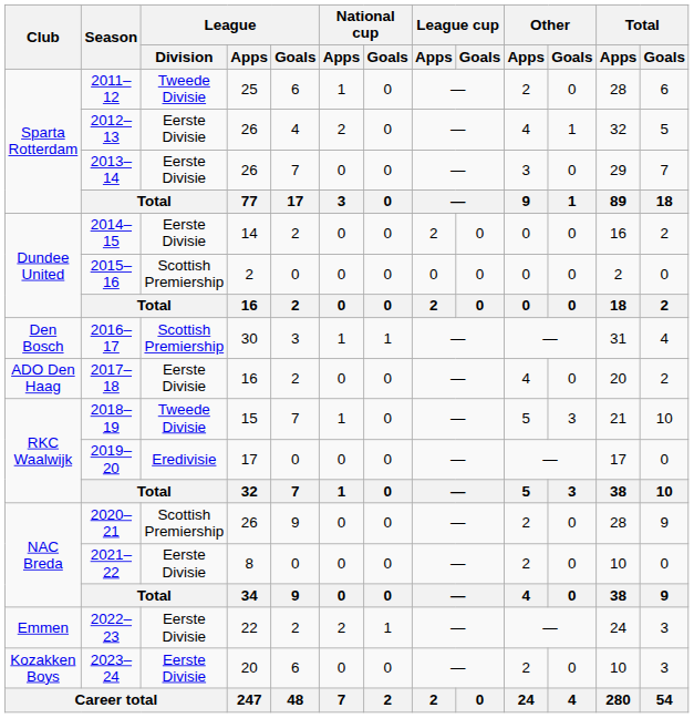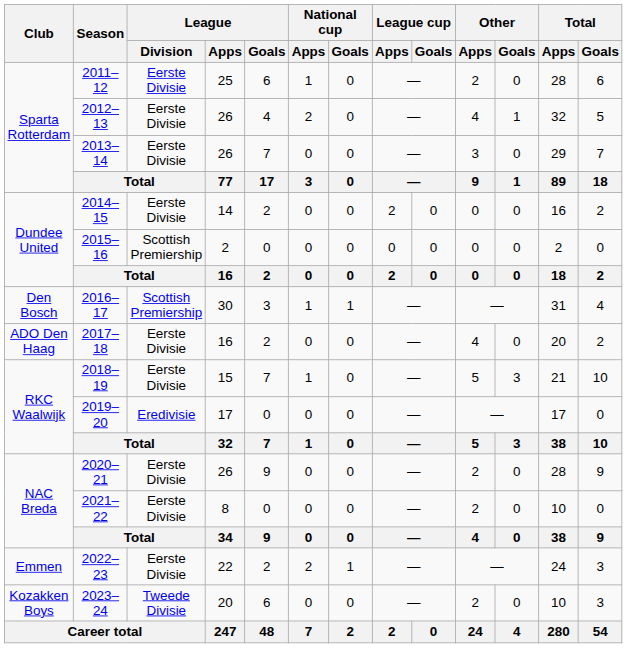 <table class="wikitable" style="text-align:center">
 <tr>
 <th rowspan="2">Club</th>
 <th rowspan="2">Season</th>
 <th colspan="3">League</th>
 <th colspan="2">National cup</th>
 <th colspan="2">League cup</th>
 <th colspan="2">Other</th>
 <th colspan="2">Total</th>
 </tr>
 <tr>
 <th>Division</th>
 <th>Apps</th>
 <th>Goals</th>
 <th>Apps</th>
 <th>Goals</th>
 <th>Apps</th>
 <th>Goals</th>
 <th>Apps</th>
 <th>Goals</th>
 <th>Apps</th>
 <th>Goals</th>
 </tr>
 <tr>
 <td rowspan="4"><a href='#'>Sparta Rotterdam</a></td>
 <td><a href='#'>2011–12</a></td>
-<td><a href='#'>Tweede Divisie</a></td>
+<td><a href='#'>Eerste Divisie</a></td>
 <td>25</td>
 <td>6</td>
 <td>1</td>
 <td>0</td>
 <td colspan="2">—</td>
 <td>2</td>
 <td>0</td>
 <td>28</td>
 <td>6</td>
 </tr>
 <tr>
 <td><a href='#'>2012–13</a></td>
 <td>Eerste Divisie</td>
 <td>26</td>
 <td>4</td>
 <td>2</td>
 <td>0</td>
 <td colspan="2">—</td>
 <td>4</td>
 <td>1</td>
 <td>32</td>
 <td>5</td>
 </tr>
 <tr>
 <td><a href='#'>2013–14</a></td>
 <td>Eerste Divisie</td>
 <td>26</td>
 <td>7</td>
 <td>0</td>
 <td>0</td>
 <td colspan="2">—</td>
 <td>3</td>
 <td>0</td>
 <td>29</td>
 <td>7</td>
 </tr>
 <tr>
 <th colspan="2">Total</th>
 <th>77</th>
 <th>17</th>
 <th>3</th>
 <th>0</th>
 <th colspan="2">—</th>
 <th>9</th>
 <th>1</th>
 <th>89</th>
 <th>18</th>
 </tr>
 <tr>
 <td rowspan="3"><a href='#'>Dundee United</a></td>
 <td><a href='#'>2014–15</a></td>
 <td>Eerste Divisie</td>
 <td>14</td>
 <td>2</td>
 <td>0</td>
 <td>0</td>
 <td>2</td>
 <td>0</td>
 <td>0</td>
 <td>0</td>
 <td>16</td>
 <td>2</td>
 </tr>
 <tr>
 <td><a href='#'>2015–16</a></td>
 <td>Scottish Premiership</td>
 <td>2</td>
 <td>0</td>
 <td>0</td>
 <td>0</td>
 <td>0</td>
 <td>0</td>
 <td>0</td>
 <td>0</td>
 <td>2</td>
 <td>0</td>
 </tr>
 <tr>
 <th colspan="2">Total</th>
 <th>16</th>
 <th>2</th>
 <th>0</th>
 <th>0</th>
 <th>2</th>
 <th>0</th>
 <th>0</th>
 <th>0</th>
 <th>18</th>
 <th>2</th>
 </tr>
 <tr>
 <td><a href='#'>Den Bosch</a></td>
 <td><a href='#'>2016–17</a></td>
 <td><a href='#'>Scottish Premiership</a></td>
 <td>30</td>
 <td>3</td>
 <td>1</td>
 <td>1</td>
 <td colspan="2">—</td>
 <td colspan="2">—</td>
 <td>31</td>
 <td>4</td>
 </tr>
 <tr>
 <td><a href='#'>ADO Den Haag</a></td>
 <td><a href='#'>2017–18</a></td>
 <td>Eerste Divisie</td>
 <td>16</td>
 <td>2</td>
 <td>0</td>
 <td>0</td>
 <td colspan="2">—</td>
 <td>4</td>
 <td>0</td>
 <td>20</td>
 <td>2</td>
 </tr>
 <tr>
 <td rowspan="3"><a href='#'>RKC Waalwijk</a></td>
 <td><a href='#'>2018–19</a></td>
-<td><a href='#'>Tweede Divisie</a></td>
+<td>Eerste Divisie</td>
 <td>15</td>
 <td>7</td>
 <td>1</td>
 <td>0</td>
 <td colspan="2">—</td>
 <td>5</td>
 <td>3</td>
 <td>21</td>
 <td>10</td>
 </tr>
 <tr>
 <td><a href='#'>2019–20</a></td>
 <td><a href='#'>Eredivisie</a></td>
 <td>17</td>
 <td>0</td>
 <td>0</td>
 <td>0</td>
 <td colspan="2">—</td>
 <td colspan="2">—</td>
 <td>17</td>
 <td>0</td>
 </tr>
 <tr>
 <th colspan="2">Total</th>
 <th>32</th>
 <th>7</th>
 <th>1</th>
 <th>0</th>
 <th colspan="2">—</th>
 <th>5</th>
 <th>3</th>
 <th>38</th>
 <th>10</th>
 </tr>
 <tr>
 <td rowspan="3"><a href='#'>NAC Breda</a></td>
 <td><a href='#'>2020–21</a></td>
-<td>Scottish Premiership</td>
+<td>Eerste Divisie</td>
 <td>26</td>
 <td>9</td>
 <td>0</td>
 <td>0</td>
 <td colspan="2">—</td>
 <td>2</td>
 <td>0</td>
 <td>28</td>
 <td>9</td>
 </tr>
 <tr>
 <td><a href='#'>2021–22</a></td>
 <td>Eerste Divisie</td>
 <td>8</td>
 <td>0</td>
 <td>0</td>
 <td>0</td>
 <td colspan="2">—</td>
 <td>2</td>
 <td>0</td>
 <td>10</td>
 <td>0</td>
 </tr>
 <tr>
 <th colspan="2">Total</th>
 <th>34</th>
 <th>9</th>
 <th>0</th>
 <th>0</th>
 <th colspan="2">—</th>
 <th>4</th>
 <th>0</th>
 <th>38</th>
 <th>9</th>
 </tr>
 <tr>
 <td><a href='#'>Emmen</a></td>
 <td><a href='#'>2022–23</a></td>
 <td>Eerste Divisie</td>
 <td>22</td>
 <td>2</td>
 <td>2</td>
 <td>1</td>
 <td colspan="2">—</td>
 <td colspan="2">—</td>
 <td>24</td>
 <td>3</td>
 </tr>
 <tr>
 <td><a href='#'>Kozakken Boys</a></td>
 <td><a href='#'>2023–24</a></td>
-<td><a href='#'>Eerste Divisie</a></td>
+<td><a href='#'>Tweede Divisie</a></td>
 <td>20</td>
 <td>6</td>
 <td>0</td>
 <td>0</td>
 <td colspan="2">—</td>
 <td>2</td>
 <td>0</td>
 <td>10</td>
 <td>3</td>
 </tr>
 <tr>
 <th colspan="3">Career total</th>
 <th>247</th>
 <th>48</th>
 <th>7</th>
 <th>2</th>
 <th>2</th>
 <th>0</th>
 <th>24</th>
 <th>4</th>
 <th>280</th>
 <th>54</th>
 </tr>
 </table>
